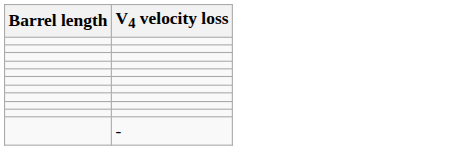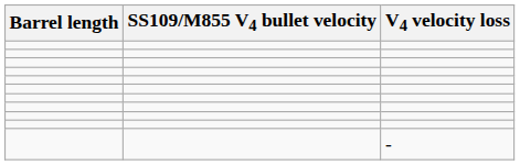 <table class="wikitable">
 <tr>
 <th style="text-align: left;">Barrel length</th>
+<th style="text-align: left;">SS109/M855 V<sub>4</sub> bullet velocity</th>
 <th style="text-align: left;">V<sub>4</sub> velocity loss</th>
 </tr>
 <tr>
+<td></td>
 <td></td>
 <td></td>
 </tr>
 <tr>
 <td></td>
 <td></td>
+<td></td>
 </tr>
 <tr>
+<td></td>
 <td></td>
 <td></td>
 </tr>
 <tr>
 <td></td>
 <td></td>
+<td></td>
 </tr>
 <tr>
+<td></td>
 <td></td>
 <td></td>
 </tr>
 <tr>
 <td></td>
 <td></td>
+<td></td>
 </tr>
 <tr>
+<td></td>
 <td></td>
 <td></td>
 </tr>
 <tr>
 <td></td>
 <td></td>
+<td></td>
 </tr>
 <tr>
+<td></td>
 <td></td>
 <td></td>
 </tr>
 <tr>
 <td></td>
 <td></td>
+<td></td>
 </tr>
 <tr>
+<td></td>
 <td></td>
 <td>-</td>
 </tr>
 </table>
